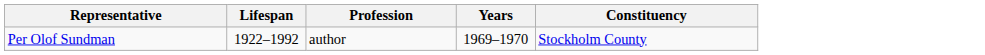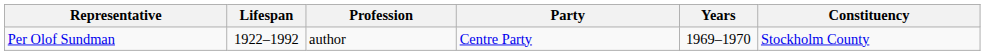 <table class="wikitable">
 <tr>
 <th style="width:15em">Representative</th>
 <th style="width:5em">Lifespan</th>
 <th style="width:10em">Profession</th>
+<th style="width:15em">Party</th>
 <th style="width:5em">Years</th>
 <th style="width:15em">Constituency</th>
 </tr>
 <tr>
 <td><a href='#'>Per Olof Sundman</a></td>
 <td align=center>1922–1992</td>
 <td>author</td>
+<td> <a href='#'>Centre Party</a></td>
 <td align=center>1969–1970</td>
 <td><a href='#'>Stockholm County</a></td>
 </tr>
 </table>
